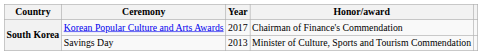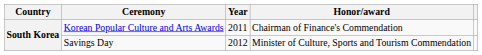 <table class="wikitable sortable plainrowheaders">
 <tr>
 <th scope="col">Country</th>
 <th scope="col">Ceremony</th>
 <th scope="col">Year</th>
 <th scope="col">Honor/award</th>
 <th scope="col" class="unsortable"></th>
 </tr>
 <tr>
 <th scope="row" rowspan="2">South Korea</th>
 <td><a href='#'>Korean Popular Culture and Arts Awards</a></td>
-<td>2017</td>
+<td>2011</td>
 <td>Chairman of Finance's Commendation</td>
 <td style="text-align:center"></td>
 </tr>
 <tr>
 <td>Savings Day</td>
-<td>2013</td>
+<td>2012</td>
 <td>Minister of Culture, Sports and Tourism Commendation</td>
 <td style="text-align:center"></td>
 </tr>
 </table>
